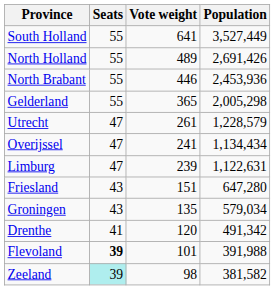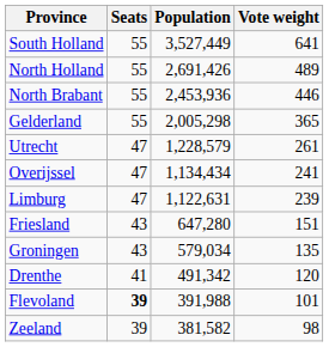 <table class="sortable wikitable">
 <tr>
 <th>Province</th>
 <th>Seats</th>
+<th>Population</th>
 <th>Vote weight</th>
-<th>Population</th>
 </tr>
 <tr>
 <td><a href='#'>South Holland</a></td>
 <td align="right">55</td>
+<td align="right">3,527,449</td>
 <td align="right">641</td>
-<td align="right">3,527,449</td>
 </tr>
 <tr>
 <td><a href='#'>North Holland</a></td>
 <td align="right">55</td>
+<td align="right">2,691,426</td>
 <td align="right">489</td>
-<td align="right">2,691,426</td>
 </tr>
 <tr>
 <td><a href='#'>North Brabant</a></td>
 <td align="right">55</td>
+<td align="right">2,453,936</td>
 <td align="right">446</td>
-<td align="right">2,453,936</td>
 </tr>
 <tr>
 <td><a href='#'>Gelderland</a></td>
 <td align="right">55</td>
+<td align="right">2,005,298</td>
 <td align="right">365</td>
-<td align="right">2,005,298</td>
 </tr>
 <tr>
 <td><a href='#'>Utrecht</a></td>
 <td align="right">47</td>
+<td align="right">1,228,579</td>
 <td align="right">261</td>
-<td align="right">1,228,579</td>
 </tr>
 <tr>
 <td><a href='#'>Overijssel</a></td>
 <td align="right">47</td>
+<td align="right">1,134,434</td>
 <td align="right">241</td>
-<td align="right">1,134,434</td>
 </tr>
 <tr>
 <td><a href='#'>Limburg</a></td>
 <td align="right">47</td>
+<td align="right">1,122,631</td>
 <td align="right">239</td>
-<td align="right">1,122,631</td>
 </tr>
 <tr>
 <td><a href='#'>Friesland</a></td>
 <td align="right">43</td>
+<td align="right">647,280</td>
 <td align="right">151</td>
-<td align="right">647,280</td>
 </tr>
 <tr>
 <td><a href='#'>Groningen</a></td>
 <td align="right">43</td>
+<td align="right">579,034</td>
 <td align="right">135</td>
-<td align="right">579,034</td>
 </tr>
 <tr>
 <td><a href='#'>Drenthe</a></td>
 <td align="right">41</td>
+<td align="right">491,342</td>
 <td align="right">120</td>
-<td align="right">491,342</td>
 </tr>
 <tr>
 <td><a href='#'>Flevoland</a></td>
 <td align="right"><strong>39</strong></td>
+<td align="right">391,988</td>
 <td align="right">101</td>
-<td align="right">391,988</td>
 </tr>
 <tr>
 <td><a href='#'>Zeeland</a></td>
-<td align="right" style="background: paleturquoise;">39</td>
+<td align="right">39</td>
+<td align="right">381,582</td>
 <td align="right">98</td>
-<td align="right">381,582</td>
 </tr>
 </table>
